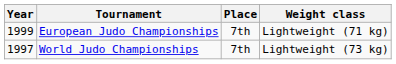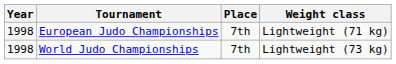 <table class=wikitable>
 <tr>
 <th>Year</th>
 <th>Tournament</th>
 <th>Place</th>
 <th>Weight class</th>
 </tr>
 <tr>
-<td>1999</td>
+<td>1998</td>
 <td><a href='#'>European Judo Championships</a></td>
 <td align="center">7th</td>
 <td>Lightweight (71 kg)</td>
 </tr>
 <tr>
-<td>1997</td>
+<td>1998</td>
 <td><a href='#'>World Judo Championships</a></td>
 <td align="center">7th</td>
 <td>Lightweight (73 kg)</td>
 </tr>
 </table>
